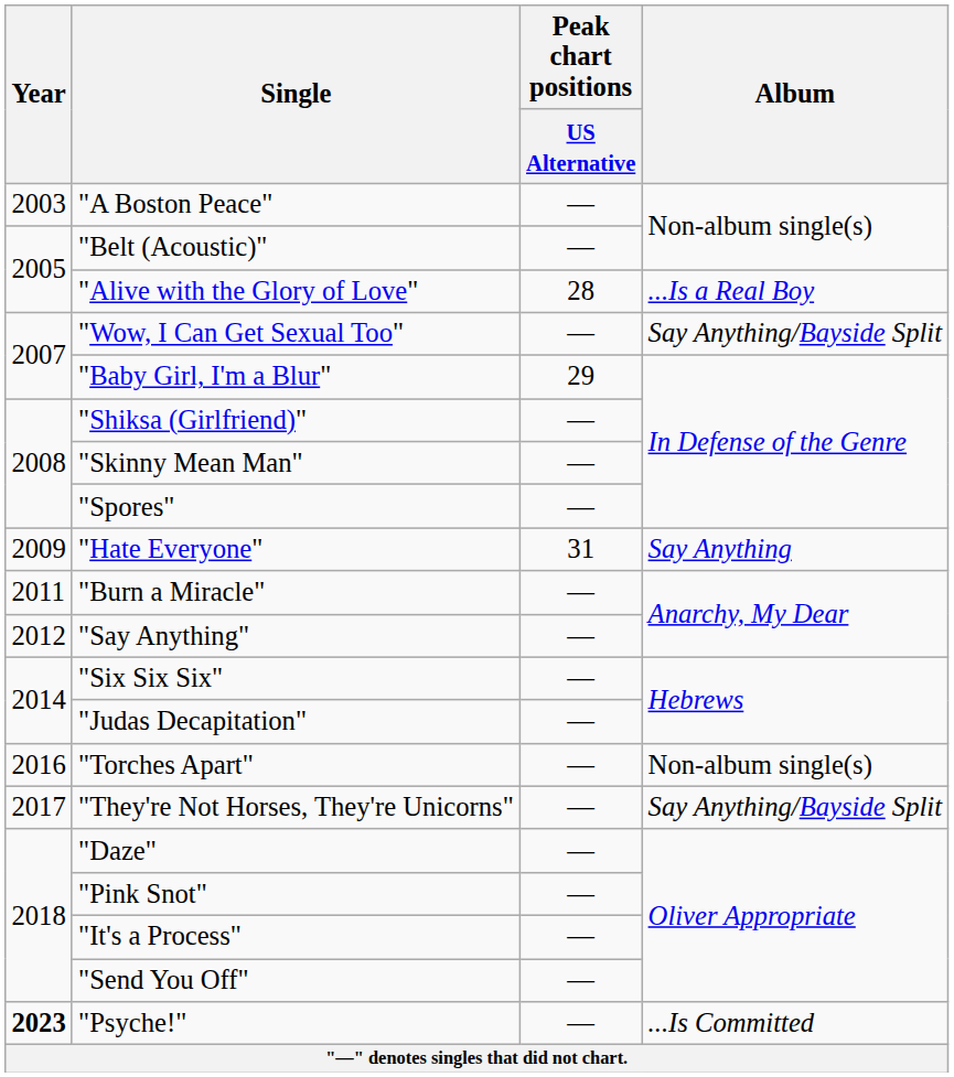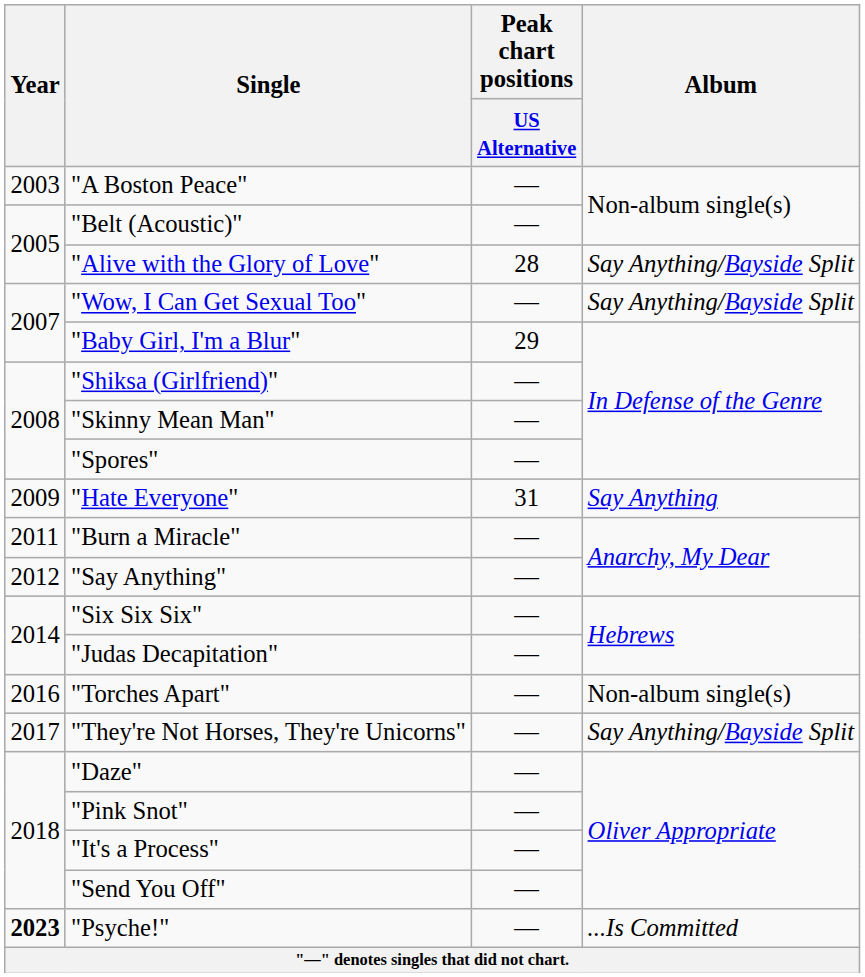 <table class="wikitable">
 <tr>
 <th rowspan="2">Year</th>
 <th rowspan="2">Single</th>
 <th colspan="1">Peak chart positions</th>
 <th rowspan="2">Album</th>
 </tr>
 <tr>
 <th style="width:1em"><small><a href='#'>US Alternative</a><br></small></th>
 </tr>
 <tr>
 <td>2003</td>
 <td>"A Boston Peace"</td>
 <td style="text-align:center;">—</td>
 <td rowspan="2">Non-album single(s)</td>
 </tr>
 <tr>
 <td rowspan="2">2005</td>
 <td>"Belt (Acoustic)"</td>
 <td style="text-align:center;">—</td>
 </tr>
 <tr>
 <td>"<a href='#'>Alive with the Glory of Love</a>"</td>
 <td style="text-align:center;">28</td>
-<td><em><a href='#'>...Is a Real Boy</a></em></td>
+<td><em>Say Anything/<a href='#'>Bayside</a> Split</em></td>
 </tr>
 <tr>
 <td rowspan="2">2007</td>
 <td>"<a href='#'>Wow, I Can Get Sexual Too</a>"</td>
 <td style="text-align:center;">—</td>
 <td><em>Say Anything/<a href='#'>Bayside</a> Split</em></td>
 </tr>
 <tr>
 <td>"<a href='#'>Baby Girl, I'm a Blur</a>"</td>
 <td style="text-align:center;">29</td>
 <td rowspan="4"><em><a href='#'>In Defense of the Genre</a></em></td>
 </tr>
 <tr>
 <td rowspan="3">2008</td>
 <td>"<a href='#'>Shiksa (Girlfriend)</a>"</td>
 <td style="text-align:center;">—</td>
 </tr>
 <tr>
 <td>"Skinny Mean Man"</td>
 <td style="text-align:center;">—</td>
 </tr>
 <tr>
 <td>"Spores"</td>
 <td style="text-align:center;">—</td>
 </tr>
 <tr>
 <td>2009</td>
 <td>"<a href='#'>Hate Everyone</a>"</td>
 <td style="text-align:center;">31</td>
 <td><em><a href='#'>Say Anything</a></em></td>
 </tr>
 <tr>
 <td>2011</td>
 <td>"Burn a Miracle"</td>
 <td style="text-align:center;">—</td>
 <td rowspan="2"><em><a href='#'>Anarchy, My Dear</a></em></td>
 </tr>
 <tr>
 <td>2012</td>
 <td>"Say Anything"</td>
 <td style="text-align:center;">—</td>
 </tr>
 <tr>
 <td rowspan="2">2014</td>
 <td>"Six Six Six"</td>
 <td style="text-align:center;">—</td>
 <td rowspan="2"><em><a href='#'>Hebrews</a></em></td>
 </tr>
 <tr>
 <td>"Judas Decapitation"</td>
 <td style="text-align:center;">—</td>
 </tr>
 <tr>
 <td>2016</td>
 <td>"Torches Apart"</td>
 <td style="text-align:center;">—</td>
 <td>Non-album single(s)</td>
 </tr>
 <tr>
 <td>2017</td>
 <td>"They're Not Horses, They're Unicorns"</td>
 <td style="text-align:center;">—</td>
 <td><em>Say Anything/<a href='#'>Bayside</a> Split</em></td>
 </tr>
 <tr>
 <td rowspan="4">2018</td>
 <td>"Daze"</td>
 <td style="text-align:center;">—</td>
 <td rowspan="4"><em><a href='#'>Oliver Appropriate</a></em></td>
 </tr>
 <tr>
 <td>"Pink Snot"</td>
 <td style="text-align:center;">—</td>
 </tr>
 <tr>
 <td>"It's a Process"</td>
 <td style="text-align:center;">—</td>
 </tr>
 <tr>
 <td>"Send You Off"</td>
 <td style="text-align:center;">—</td>
 </tr>
 <tr>
 <td><strong>2023</strong></td>
 <td>"Psyche!"</td>
 <td style="text-align:center;">—</td>
 <td><em>...Is Committed</em></td>
 </tr>
 <tr>
 <th colspan="7" style="font-size: 8pt">"—" denotes singles that did not chart.</th>
 </tr>
 </table>
